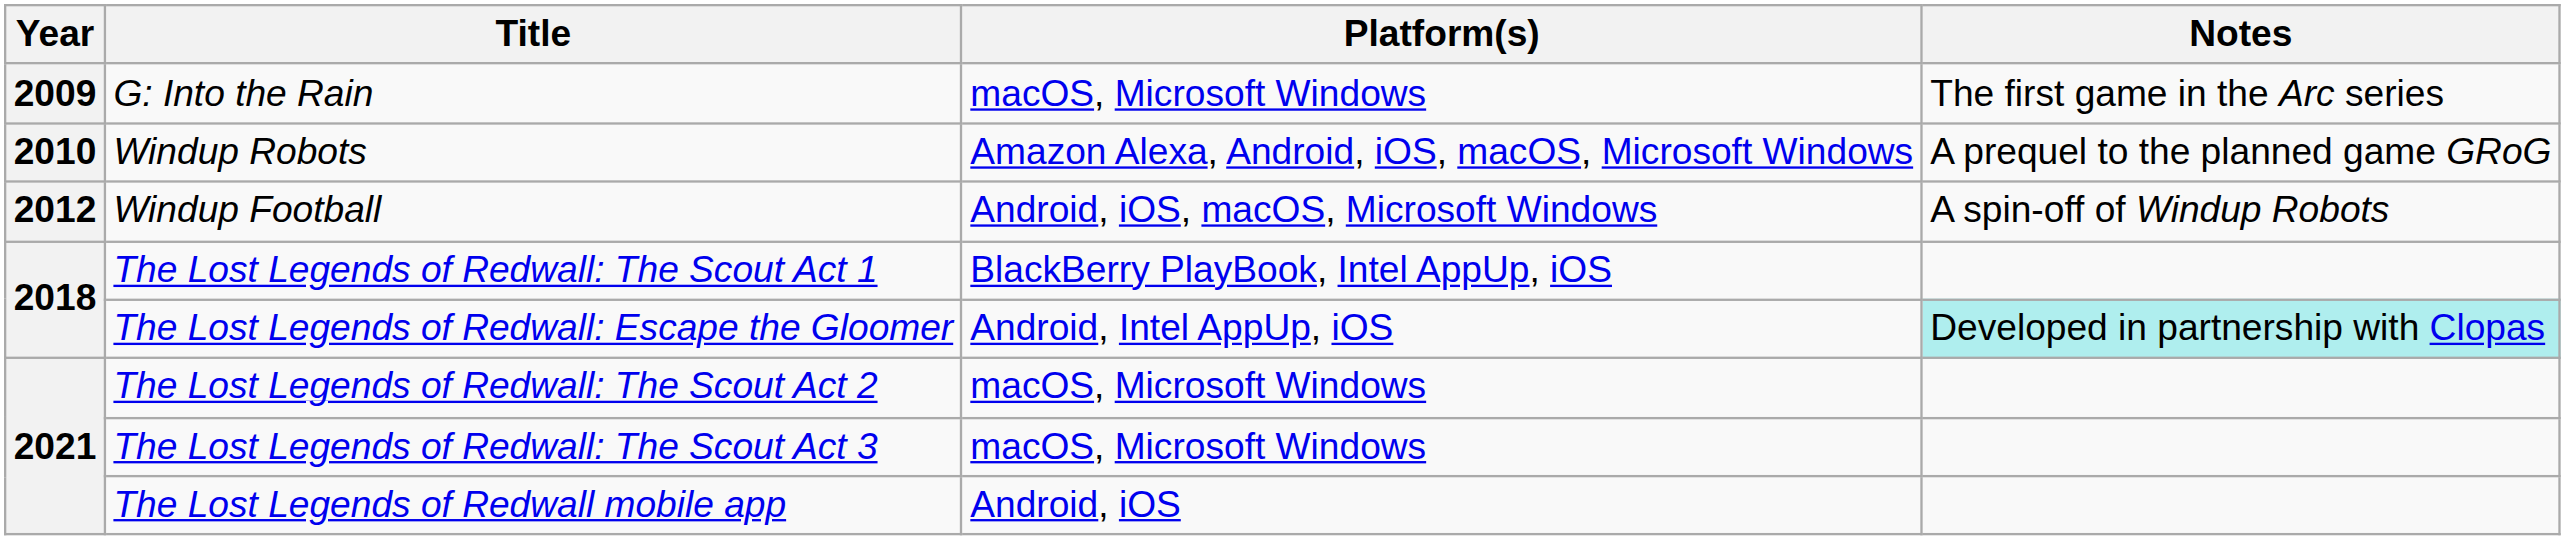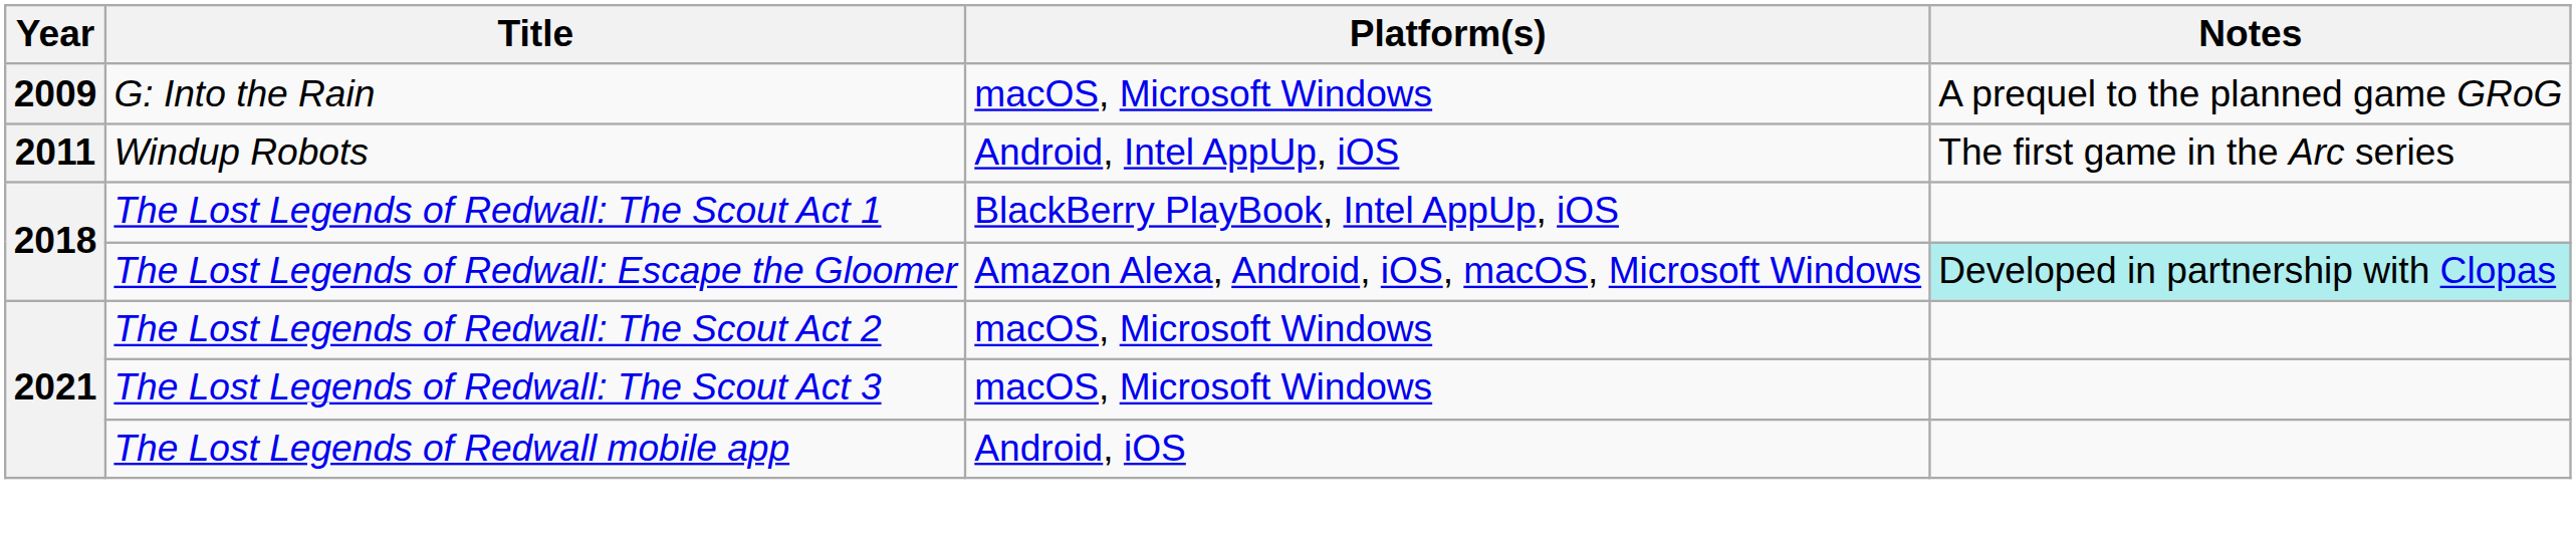 <table class="wikitable sortable plainrowheaders">
 <tr>
 <th scope="col">Year</th>
 <th scope="col">Title</th>
 <th scope="col">Platform(s)</th>
 <th scope="col" class="unsortable">Notes</th>
 </tr>
 <tr>
 <th scope="row">2009</th>
 <td><em>G: Into the Rain</em></td>
 <td><a href='#'>macOS</a>, <a href='#'>Microsoft Windows</a></td>
-<td>The first game in the <em>Arc</em> series</td>
-</tr>
-<tr>
-<th scope="row">2010</th>
-<td><em>Windup Robots</em></td>
-<td><a href='#'>Amazon Alexa</a>, <a href='#'>Android</a>, <a href='#'>iOS</a>, <a href='#'>macOS</a>, <a href='#'>Microsoft Windows</a></td>
 <td>A prequel to the planned game <em>GRoG</em></td>
 </tr>
 <tr>
-<th scope="row">2012</th>
-<td><em>Windup Football</em></td>
-<td><a href='#'>Android</a>, <a href='#'>iOS</a>, <a href='#'>macOS</a>, <a href='#'>Microsoft Windows</a></td>
-<td>A spin-off of <em>Windup Robots</em></td>
+<th scope="row">2011</th>
+<td><em>Windup Robots</em></td>
+<td><a href='#'>Android</a>, <a href='#'>Intel AppUp</a>, <a href='#'>iOS</a></td>
+<td>The first game in the <em>Arc</em> series</td>
 </tr>
 <tr>
 <th scope="row" rowspan="2">2018</th>
 <td><em><a href='#'>The Lost Legends of Redwall: The Scout Act 1</a></em></td>
 <td><a href='#'>BlackBerry PlayBook</a>, <a href='#'>Intel AppUp</a>, <a href='#'>iOS</a></td>
 <td></td>
 </tr>
 <tr>
 <td><em><a href='#'>The Lost Legends of Redwall: Escape the Gloomer</a></em></td>
-<td><a href='#'>Android</a>, <a href='#'>Intel AppUp</a>, <a href='#'>iOS</a></td>
+<td><a href='#'>Amazon Alexa</a>, <a href='#'>Android</a>, <a href='#'>iOS</a>, <a href='#'>macOS</a>, <a href='#'>Microsoft Windows</a></td>
 <td style="background: paleturquoise;">Developed in partnership with <a href='#'>Clopas</a></td>
 </tr>
 <tr>
 <th scope="row" rowspan="3">2021</th>
 <td><em><a href='#'>The Lost Legends of Redwall: The Scout Act 2</a></em></td>
 <td><a href='#'>macOS</a>, <a href='#'>Microsoft Windows</a></td>
 <td></td>
 </tr>
 <tr>
 <td><em><a href='#'>The Lost Legends of Redwall: The Scout Act 3</a></em></td>
 <td><a href='#'>macOS</a>, <a href='#'>Microsoft Windows</a></td>
 <td></td>
 </tr>
 <tr>
 <td><em><a href='#'>The Lost Legends of Redwall mobile app</a></em></td>
 <td><a href='#'>Android</a>, <a href='#'>iOS</a></td>
 <td></td>
 </tr>
 </table>
